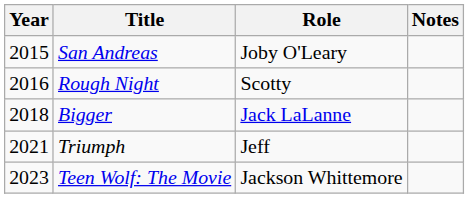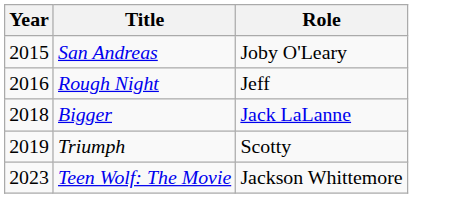 <table class="wikitable sortable">
 <tr>
 <th>Year</th>
 <th>Title</th>
 <th>Role</th>
-<th class="unsortable">Notes</th>
 </tr>
 <tr>
 <td>2015</td>
 <td><em><a href='#'>San Andreas</a></em></td>
 <td>Joby O'Leary</td>
-<td></td>
 </tr>
 <tr>
 <td>2016</td>
 <td><em><a href='#'>Rough Night</a></em></td>
-<td>Scotty</td>
-<td></td>
+<td>Jeff</td>
 </tr>
 <tr>
 <td>2018</td>
 <td><em><a href='#'>Bigger</a></em></td>
 <td><a href='#'>Jack LaLanne</a></td>
-<td></td>
 </tr>
 <tr>
-<td>2021</td>
+<td>2019</td>
 <td><em>Triumph</em></td>
-<td>Jeff</td>
-<td></td>
+<td>Scotty</td>
 </tr>
 <tr>
 <td>2023</td>
 <td><em><a href='#'>Teen Wolf: The Movie</a></em></td>
 <td>Jackson Whittemore</td>
-<td></td>
 </tr>
 </table>
